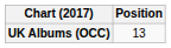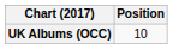 <table class="wikitable plainrowheaders" style="text-align:center">
 <tr>
 <th scope="col">Chart (2017)</th>
 <th scope="col">Position</th>
 </tr>
 <tr>
 <th scope="row">UK Albums (OCC)</th>
-<td>13</td>
+<td>10</td>
 </tr>
 </table>
